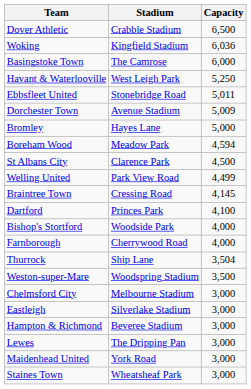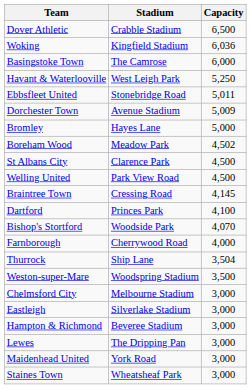 <table class="wikitable sortable">
 <tr>
 <th>Team</th>
 <th>Stadium</th>
 <th>Capacity</th>
 </tr>
 <tr>
 <td><a href='#'>Dover Athletic</a></td>
 <td><a href='#'>Crabble Stadium</a></td>
 <td align="center">6,500</td>
 </tr>
 <tr>
 <td><a href='#'>Woking</a></td>
 <td><a href='#'>Kingfield Stadium</a></td>
 <td align="center">6,036</td>
 </tr>
 <tr>
 <td><a href='#'>Basingstoke Town</a></td>
 <td><a href='#'>The Camrose</a></td>
 <td align="center">6,000</td>
 </tr>
 <tr>
 <td><a href='#'>Havant & Waterlooville</a></td>
 <td><a href='#'>West Leigh Park</a></td>
 <td align="center">5,250</td>
 </tr>
 <tr>
 <td><a href='#'>Ebbsfleet United</a></td>
 <td><a href='#'>Stonebridge Road</a></td>
 <td align="center">5,011</td>
 </tr>
 <tr>
 <td><a href='#'>Dorchester Town</a></td>
 <td><a href='#'>Avenue Stadium</a></td>
 <td align="center">5,009</td>
 </tr>
 <tr>
 <td><a href='#'>Bromley</a></td>
 <td><a href='#'>Hayes Lane</a></td>
 <td align="center">5,000</td>
 </tr>
 <tr>
 <td><a href='#'>Boreham Wood</a></td>
 <td><a href='#'>Meadow Park</a></td>
-<td align="center">4,594</td>
+<td align="center">4,502</td>
 </tr>
 <tr>
 <td><a href='#'>St Albans City</a></td>
 <td><a href='#'>Clarence Park</a></td>
 <td align="center">4,500</td>
 </tr>
 <tr>
 <td><a href='#'>Welling United</a></td>
 <td><a href='#'>Park View Road</a></td>
-<td align="center">4,499</td>
+<td align="center">4,500</td>
 </tr>
 <tr>
 <td><a href='#'>Braintree Town</a></td>
 <td><a href='#'>Cressing Road</a></td>
 <td align="center">4,145</td>
 </tr>
 <tr>
 <td><a href='#'>Dartford</a></td>
 <td><a href='#'>Princes Park</a></td>
 <td align="center">4,100</td>
 </tr>
 <tr>
 <td><a href='#'>Bishop's Stortford</a></td>
 <td><a href='#'>Woodside Park</a></td>
-<td align="center">4,000</td>
+<td align="center">4,070</td>
 </tr>
 <tr>
 <td><a href='#'>Farnborough</a></td>
 <td><a href='#'>Cherrywood Road</a></td>
 <td align="center">4,000</td>
 </tr>
 <tr>
 <td><a href='#'>Thurrock</a></td>
 <td><a href='#'>Ship Lane</a></td>
 <td align="center">3,504</td>
 </tr>
 <tr>
 <td><a href='#'>Weston-super-Mare</a></td>
 <td><a href='#'>Woodspring Stadium</a></td>
 <td align="center">3,500</td>
 </tr>
 <tr>
 <td><a href='#'>Chelmsford City</a></td>
 <td><a href='#'>Melbourne Stadium</a></td>
 <td align="center">3,000</td>
 </tr>
 <tr>
 <td><a href='#'>Eastleigh</a></td>
 <td><a href='#'>Silverlake Stadium</a></td>
 <td align="center">3,000</td>
 </tr>
 <tr>
 <td><a href='#'>Hampton & Richmond</a></td>
 <td><a href='#'>Beveree Stadium</a></td>
 <td align="center">3,000</td>
 </tr>
 <tr>
 <td><a href='#'>Lewes</a></td>
 <td><a href='#'>The Dripping Pan</a></td>
 <td align="center">3,000</td>
 </tr>
 <tr>
 <td><a href='#'>Maidenhead United</a></td>
 <td><a href='#'>York Road</a></td>
 <td align="center">3,000</td>
 </tr>
 <tr>
 <td><a href='#'>Staines Town</a></td>
 <td><a href='#'>Wheatsheaf Park</a></td>
 <td align="center">3,000</td>
 </tr>
 </table>
